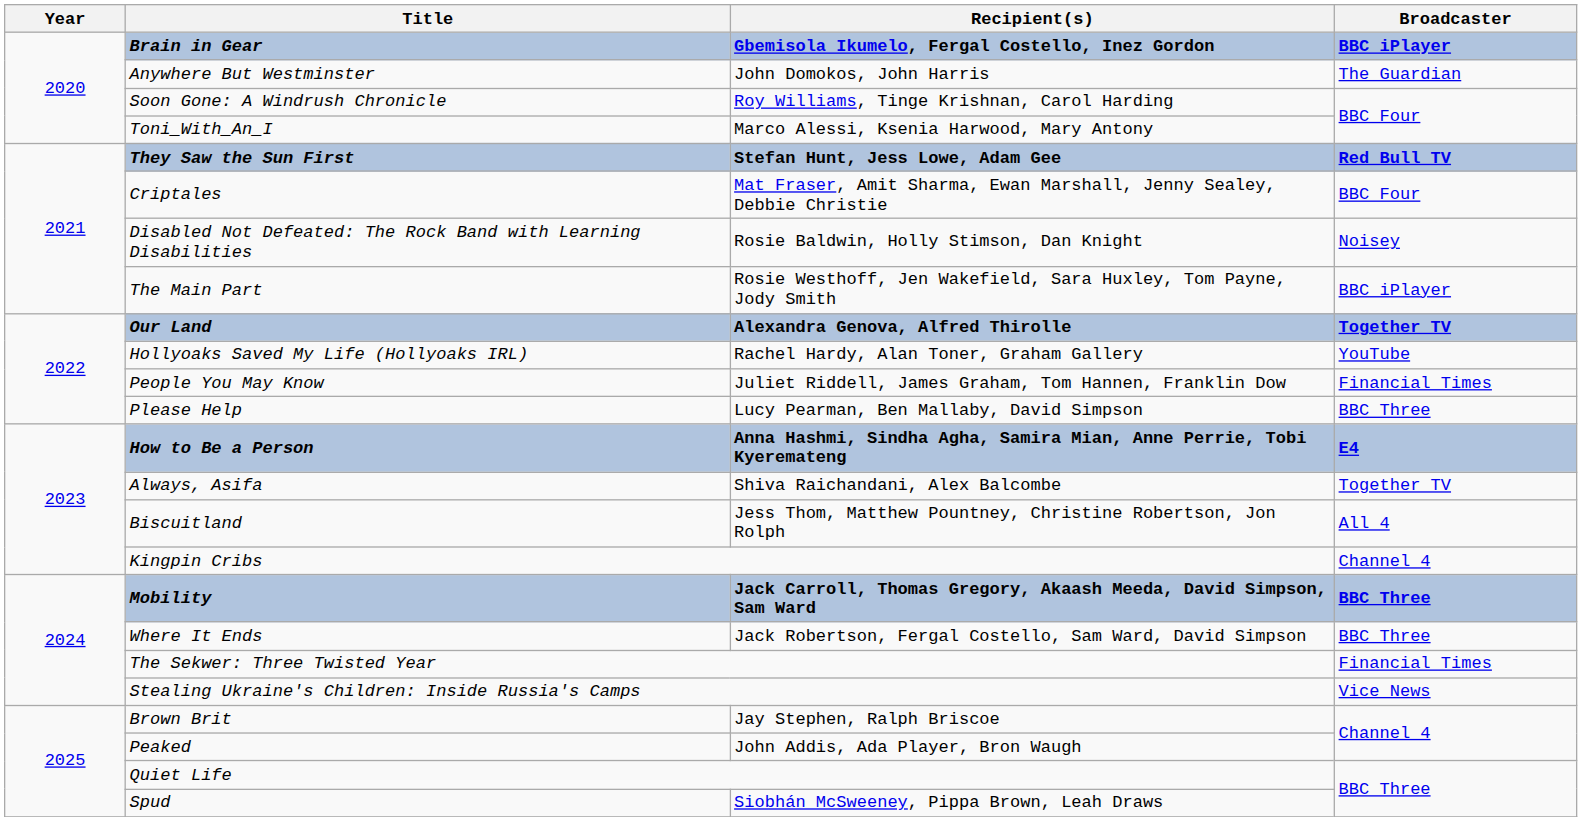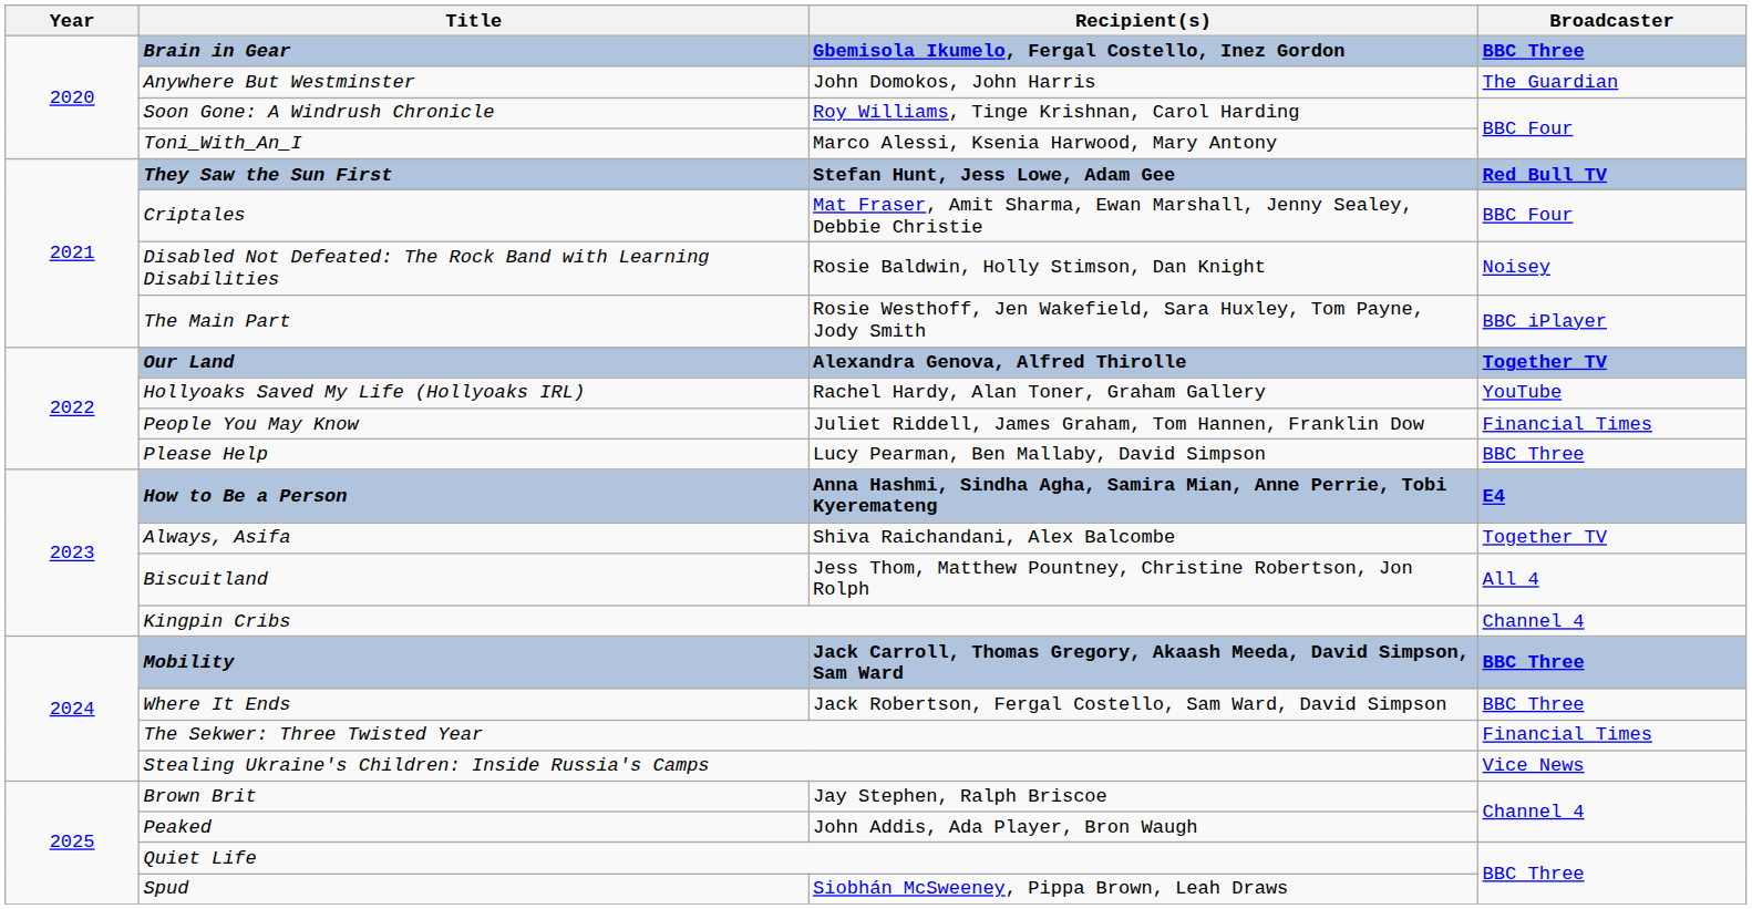 <table class="wikitable" width="95%">
 <tr>
 <th width=5%>Year</th>
 <th width=25%>Title</th>
 <th width=25%><strong>Recipient(s)</strong></th>
 <th width=10%><strong>Broadcaster</strong></th>
 </tr>
 <tr>
 <td rowspan="4" style="text-align:center;"><a href='#'>2020</a><br></td>
 <td style="background:#B0C4DE;"><strong><em>Brain in Gear</em></strong></td>
 <td style="background:#B0C4DE;"><strong><a href='#'>Gbemisola Ikumelo</a>, Fergal Costello, Inez Gordon</strong></td>
-<td style="background:#B0C4DE;"><strong><a href='#'>BBC iPlayer</a></strong></td>
+<td style="background:#B0C4DE;"><strong><a href='#'>B</a><a href='#'>BC Three</a></strong></td>
 </tr>
 <tr>
 <td><em>Anywhere But Westminster</em></td>
 <td>John Domokos, John Harris</td>
 <td><a href='#'>The Guardian</a></td>
 </tr>
 <tr>
 <td><em>Soon Gone: A Windrush Chronicle</em></td>
 <td><a href='#'>Roy Williams</a>, Tinge Krishnan, Carol Harding</td>
 <td rowspan="2"><a href='#'>BBC Four</a></td>
 </tr>
 <tr>
 <td><em>Toni_With_An_I</em></td>
 <td>Marco Alessi, Ksenia Harwood, Mary Antony</td>
 </tr>
 <tr>
 <td rowspan="4" style="text-align:center;"><a href='#'>2021</a><br></td>
 <td style="background:#B0C4DE;"><strong><em>They Saw the Sun First</em></strong></td>
 <td style="background:#B0C4DE;"><strong>Stefan Hunt, Jess Lowe, Adam Gee</strong></td>
 <td style="background:#B0C4DE;"><strong><a href='#'>Red Bull TV</a></strong></td>
 </tr>
 <tr>
 <td><em>Criptales</em></td>
 <td><a href='#'>Mat Fraser</a>, Amit Sharma, Ewan Marshall, Jenny Sealey, Debbie Christie</td>
 <td><a href='#'>BBC Four</a></td>
 </tr>
 <tr>
 <td><em>Disabled Not Defeated: The Rock Band with Learning Disabilities</em></td>
 <td>Rosie Baldwin, Holly Stimson, Dan Knight</td>
 <td><a href='#'>Noisey</a></td>
 </tr>
 <tr>
 <td><em>The Main Part</em></td>
 <td>Rosie Westhoff, Jen Wakefield, Sara Huxley, Tom Payne, Jody Smith</td>
 <td><a href='#'>BBC iPlayer</a></td>
 </tr>
 <tr>
 <td rowspan="4" style="text-align:center;"><a href='#'>2022</a><br></td>
 <td style="background:#B0C4DE;"><strong><em>Our Land</em></strong></td>
 <td style="background:#B0C4DE;"><strong>Alexandra Genova, Alfred Thirolle</strong></td>
 <td style="background:#B0C4DE;"><strong><a href='#'>Together TV</a></strong></td>
 </tr>
 <tr>
 <td><em>Hollyoaks Saved My Life (Hollyoaks IRL)</em></td>
 <td>Rachel Hardy, Alan Toner, Graham Gallery</td>
 <td><a href='#'>YouTube</a></td>
 </tr>
 <tr>
 <td><em>People You May Know</em></td>
 <td>Juliet Riddell, James Graham, Tom Hannen, Franklin Dow</td>
 <td><a href='#'>Financial Times</a></td>
 </tr>
 <tr>
 <td><em>Please Help</em></td>
 <td>Lucy Pearman, Ben Mallaby, David Simpson</td>
 <td><a href='#'>BBC Three</a></td>
 </tr>
 <tr>
 <td rowspan="4" style="text-align:center;"><a href='#'>2023</a><br></td>
 <td style="background:#B0C4DE;"><strong><em>How to Be a Person</em></strong></td>
 <td style="background:#B0C4DE;"><strong>Anna Hashmi, Sindha Agha, Samira Mian, Anne Perrie, Tobi Kyeremateng</strong></td>
 <td style="background:#B0C4DE;"><strong><a href='#'>E4</a></strong></td>
 </tr>
 <tr>
 <td><em>Always, Asifa</em></td>
 <td>Shiva Raichandani, Alex Balcombe</td>
 <td><a href='#'>Together TV</a></td>
 </tr>
 <tr>
 <td><em>Biscuitland</em></td>
 <td>Jess Thom, Matthew Pountney, Christine Robertson, Jon Rolph</td>
 <td><a href='#'>All 4</a></td>
 </tr>
 <tr>
 <td colspan="2"><em>Kingpin Cribs</em></td>
 <td><a href='#'>Channel 4</a></td>
 </tr>
 <tr>
 <td rowspan="4" style="text-align:center;"><a href='#'>2024</a><br></td>
 <td style="background:#B0C4DE;"><strong><em>Mobility</em></strong></td>
 <td style="background:#B0C4DE;"><strong>Jack Carroll, Thomas Gregory, Akaash Meeda, David Simpson, Sam Ward</strong></td>
 <td style="background:#B0C4DE;"><strong><a href='#'>B</a><a href='#'>BC Three</a></strong></td>
 </tr>
 <tr>
 <td><em>Where It Ends</em></td>
 <td>Jack Robertson, Fergal Costello, Sam Ward, David Simpson</td>
 <td><a href='#'>BBC Three</a></td>
 </tr>
 <tr>
 <td colspan="2"><em>The Sekwer: Three Twisted Year</em></td>
 <td><a href='#'>Financial Times</a></td>
 </tr>
 <tr>
 <td colspan="2"><em>Stealing Ukraine's Children: Inside Russia's Camps</em></td>
 <td><a href='#'>Vice News</a></td>
 </tr>
 <tr>
 <td rowspan="4" style="text-align:center;"><a href='#'>2025</a><br></td>
 <td><em>Brown Brit</em></td>
 <td>Jay Stephen, Ralph Briscoe</td>
 <td rowspan="2"><a href='#'>Channel 4</a></td>
 </tr>
 <tr>
 <td><em>Peaked</em></td>
 <td>John Addis, Ada Player, Bron Waugh</td>
 </tr>
 <tr>
 <td colspan="2"><em>Quiet Life</em></td>
 <td rowspan="2"><a href='#'>BBC Three</a></td>
 </tr>
 <tr>
 <td><em>Spud</em></td>
 <td><a href='#'>Siobhán McSweeney</a>, Pippa Brown, Leah Draws</td>
 </tr>
 </table>
